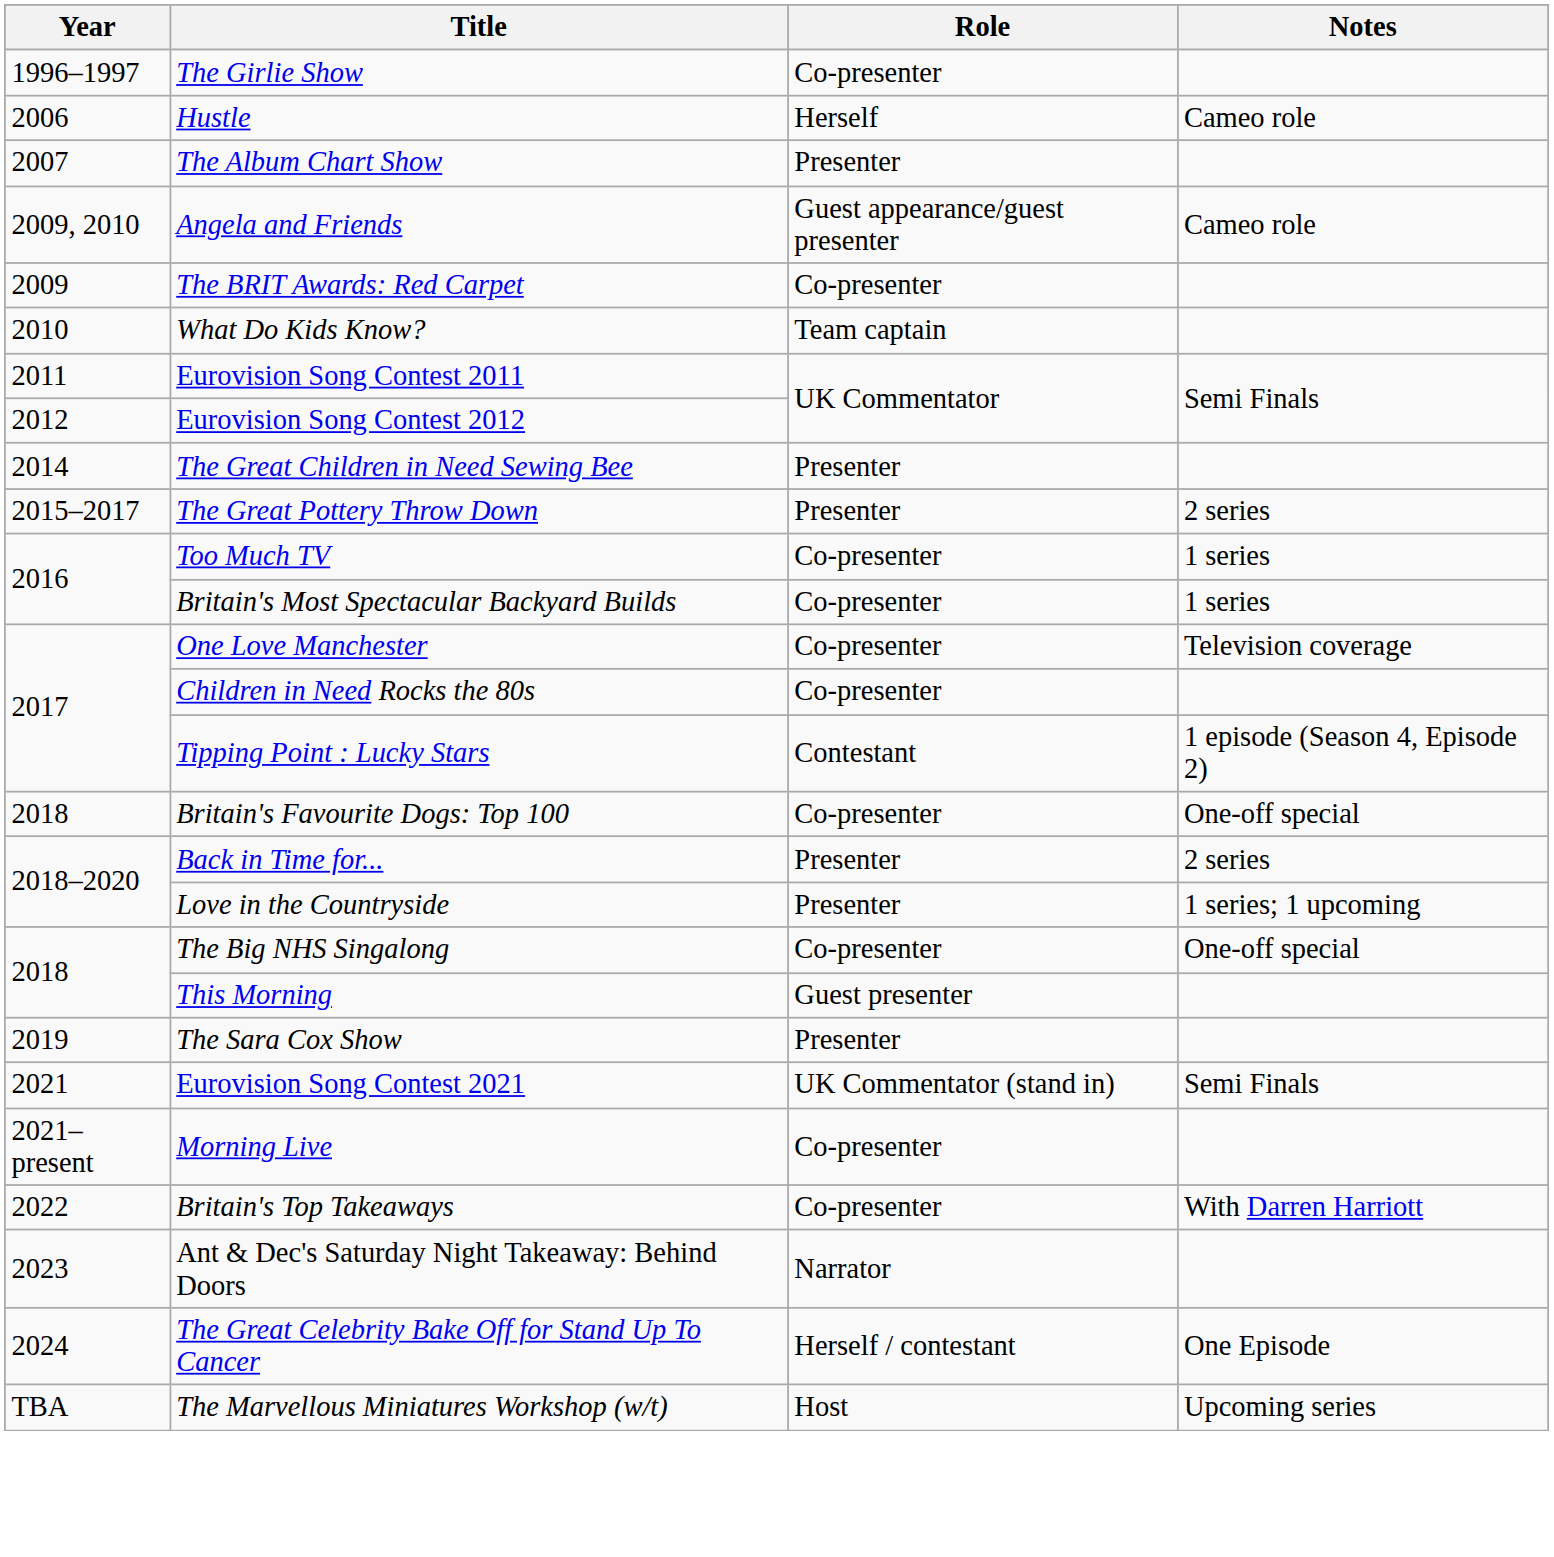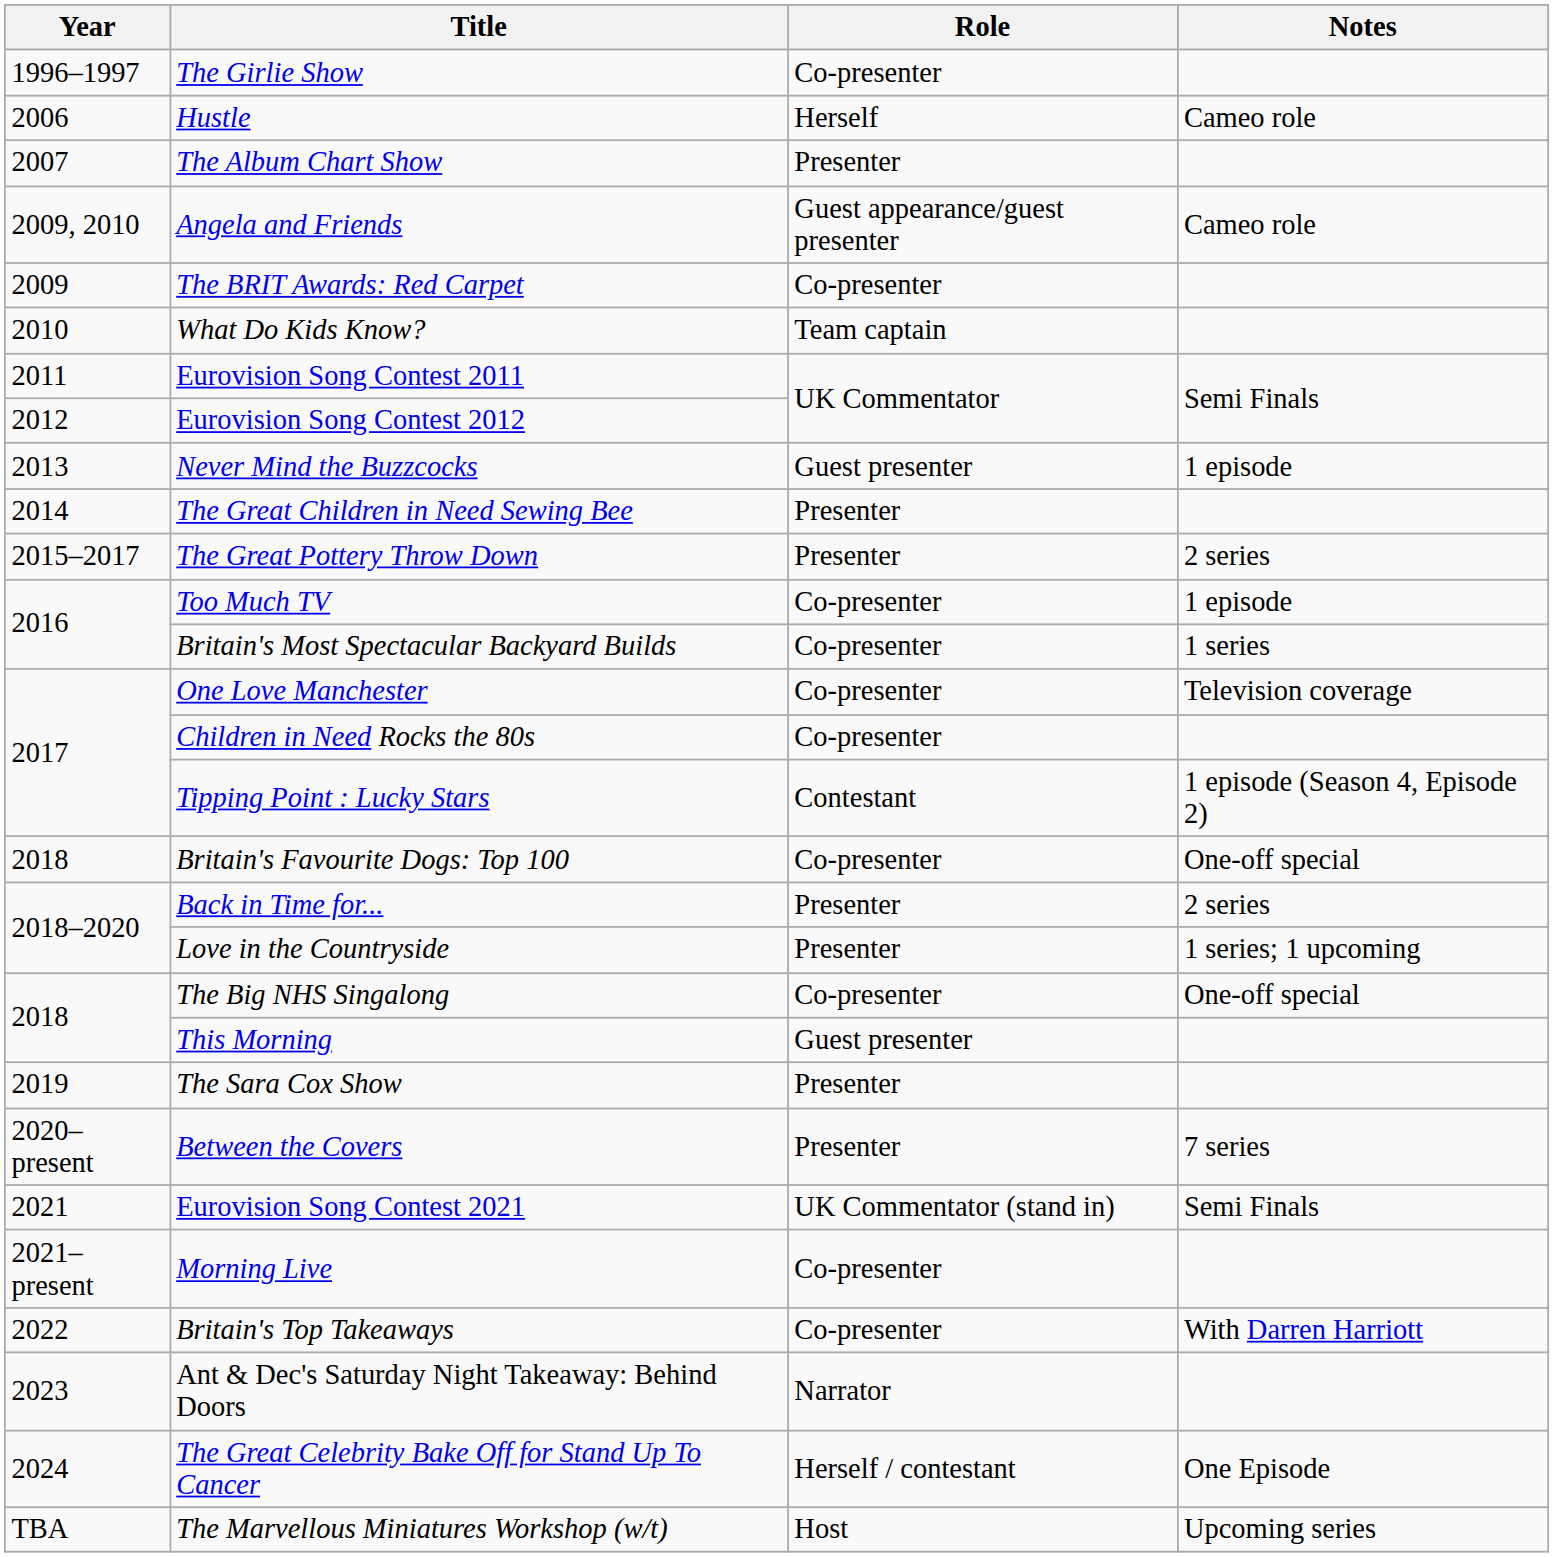 <table class="wikitable">
 <tr style="background:#b0c4de; text-align:center;">
 <th>Year</th>
 <th>Title</th>
 <th>Role</th>
 <th>Notes</th>
 </tr>
 <tr>
 <td>1996–1997</td>
 <td><em><a href='#'>The Girlie Show</a></em></td>
 <td>Co-presenter</td>
 <td></td>
 </tr>
 <tr>
 <td>2006</td>
 <td><em><a href='#'>Hustle</a></em></td>
 <td>Herself</td>
 <td>Cameo role</td>
 </tr>
 <tr>
 <td>2007</td>
 <td><em><a href='#'>The Album Chart Show</a></em></td>
 <td>Presenter</td>
 <td></td>
 </tr>
 <tr>
 <td>2009, 2010</td>
 <td><em><a href='#'>Angela and Friends</a></em></td>
 <td>Guest appearance/guest presenter</td>
 <td>Cameo role</td>
 </tr>
 <tr>
 <td>2009</td>
 <td><em><a href='#'>The BRIT Awards: Red Carpet</a></em></td>
 <td>Co-presenter</td>
 <td></td>
 </tr>
 <tr>
 <td>2010</td>
 <td><em>What Do Kids Know?</em></td>
 <td>Team captain</td>
 <td></td>
 </tr>
 <tr>
 <td>2011</td>
 <td><a href='#'>Eurovision Song Contest 2011</a></td>
 <td rowspan="2">UK Commentator</td>
 <td rowspan="2">Semi Finals</td>
 </tr>
 <tr>
 <td>2012</td>
 <td><a href='#'>Eurovision Song Contest 2012</a></td>
 </tr>
 <tr>
+<td>2013</td>
+<td><em><a href='#'>Never Mind the Buzzcocks</a></em></td>
+<td>Guest presenter</td>
+<td>1 episode</td>
+</tr>
+<tr>
 <td>2014</td>
 <td><em><a href='#'>The Great Children in Need Sewing Bee</a></em></td>
 <td>Presenter</td>
 <td></td>
 </tr>
 <tr>
 <td>2015–2017</td>
 <td><em><a href='#'>The Great Pottery Throw Down</a></em></td>
 <td>Presenter</td>
 <td>2 series</td>
 </tr>
 <tr>
 <td rowspan=2>2016</td>
 <td><em><a href='#'>Too Much TV</a></em></td>
 <td>Co-presenter</td>
-<td>1 series</td>
+<td>1 episode</td>
 </tr>
 <tr>
 <td><em>Britain's Most Spectacular Backyard Builds</em></td>
 <td>Co-presenter</td>
 <td>1 series</td>
 </tr>
 <tr>
 <td rowspan="3">2017</td>
 <td><em><a href='#'>One Love Manchester</a></em></td>
 <td>Co-presenter</td>
 <td>Television coverage</td>
 </tr>
 <tr>
 <td><em><a href='#'>Children in Need</a> Rocks the 80s</em></td>
 <td>Co-presenter</td>
 <td></td>
 </tr>
 <tr>
 <td><em><a href='#'>Tipping Point : Lucky Stars</a></em></td>
 <td>Contestant</td>
 <td>1 episode (Season 4, Episode 2)</td>
 </tr>
 <tr>
 <td>2018</td>
 <td><em>Britain's Favourite Dogs: Top 100</em></td>
 <td>Co-presenter</td>
 <td>One-off special</td>
 </tr>
 <tr>
 <td rowspan=2>2018–2020</td>
 <td><em><a href='#'>Back in Time for...</a></em></td>
 <td>Presenter</td>
 <td>2 series</td>
 </tr>
 <tr>
 <td><em>Love in the Countryside</em></td>
 <td>Presenter</td>
 <td>1 series; 1 upcoming</td>
 </tr>
 <tr>
 <td rowspan=2>2018</td>
 <td><em>The Big NHS Singalong</em></td>
 <td>Co-presenter</td>
 <td>One-off special</td>
 </tr>
 <tr>
 <td><em><a href='#'>This Morning</a></em></td>
 <td>Guest presenter</td>
 <td></td>
 </tr>
 <tr>
 <td>2019</td>
 <td><em>The Sara Cox Show</em></td>
 <td>Presenter</td>
 <td></td>
 </tr>
 <tr>
+<td>2020–present</td>
+<td><em><a href='#'>Between the Covers</a></em></td>
+<td>Presenter</td>
+<td>7 series</td>
+</tr>
+<tr>
 <td>2021</td>
 <td><a href='#'>Eurovision Song Contest 2021</a></td>
 <td>UK Commentator (stand in)</td>
 <td>Semi Finals</td>
 </tr>
 <tr>
 <td>2021–present</td>
 <td><em><a href='#'>Morning Live</a></em></td>
 <td>Co-presenter</td>
 <td></td>
 </tr>
 <tr>
 <td>2022</td>
 <td><em>Britain's Top Takeaways</em></td>
 <td>Co-presenter</td>
 <td>With <a href='#'>Darren Harriott</a></td>
 </tr>
 <tr>
 <td>2023</td>
 <td>Ant & Dec's Saturday Night Takeaway: Behind Doors</td>
 <td>Narrator</td>
 <td></td>
 </tr>
 <tr>
 <td>2024</td>
 <td><em><a href='#'>The Great Celebrity Bake Off for Stand Up To Cancer</a></em></td>
 <td>Herself / contestant</td>
 <td>One Episode</td>
 </tr>
 <tr>
 <td>TBA</td>
 <td><em>The Marvellous Miniatures Workshop (w/t)</em></td>
 <td>Host</td>
 <td>Upcoming series</td>
 </tr>
 </table>
